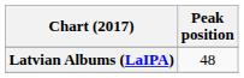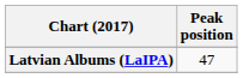 <table class="wikitable sortable plainrowheaders" style="text-align:center">
 <tr>
 <th scope="col">Chart (2017)</th>
 <th scope="col">Peak<br> position</th>
 </tr>
 <tr>
 </tr>
 <tr>
 </tr>
 <tr>
 </tr>
 <tr>
 </tr>
 <tr>
 <th scope="row">Latvian Albums (<a href='#'>LaIPA</a>)</th>
-<td>48</td>
+<td>47</td>
 </tr>
 <tr>
 </tr>
 <tr>
 </tr>
 <tr>
 </tr>
 <tr>
 </tr>
 </table>
